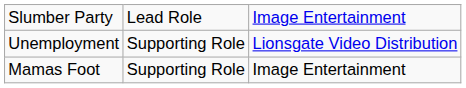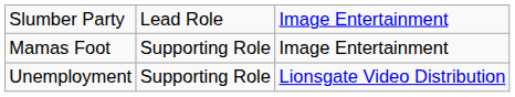 <table class="wikitable">
 <tr>
 <td>Slumber Party</td>
 <td>Lead Role</td>
 <td><a href='#'>Image Entertainment</a></td>
 </tr>
 <tr>
+<td>Mamas Foot</td>
+<td>Supporting Role</td>
+<td>Image Entertainment</td>
+</tr>
+<tr>
 <td>Unemployment</td>
 <td>Supporting Role</td>
 <td><a href='#'>Lionsgate Video Distribution</a></td>
 </tr>
-<tr>
-<td>Mamas Foot</td>
-<td>Supporting Role</td>
-<td>Image Entertainment</td>
-</tr>
 </table>
